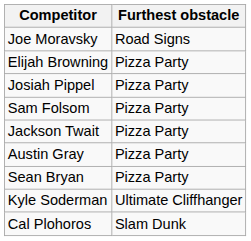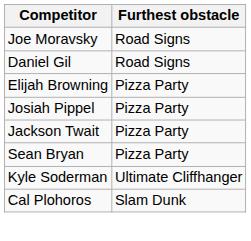 <table class="wikitable sortable collapsible">
 <tr>
 <th>Competitor</th>
 <th>Furthest obstacle</th>
 </tr>
 <tr>
 <td>Joe Moravsky</td>
+<td>Road Signs</td>
+</tr>
+<tr>
+<td>Daniel Gil</td>
 <td>Road Signs</td>
 </tr>
 <tr>
 <td>Elijah Browning</td>
 <td>Pizza Party</td>
 </tr>
 <tr>
 <td>Josiah Pippel</td>
 <td>Pizza Party</td>
 </tr>
 <tr>
-<td>Sam Folsom</td>
-<td>Pizza Party</td>
-</tr>
-<tr>
 <td>Jackson Twait</td>
-<td>Pizza Party</td>
-</tr>
-<tr>
-<td>Austin Gray</td>
 <td>Pizza Party</td>
 </tr>
 <tr>
 <td>Sean Bryan</td>
 <td>Pizza Party</td>
 </tr>
 <tr>
 <td>Kyle Soderman</td>
 <td>Ultimate Cliffhanger</td>
 </tr>
 <tr>
 <td>Cal Plohoros</td>
 <td>Slam Dunk</td>
 </tr>
 </table>
